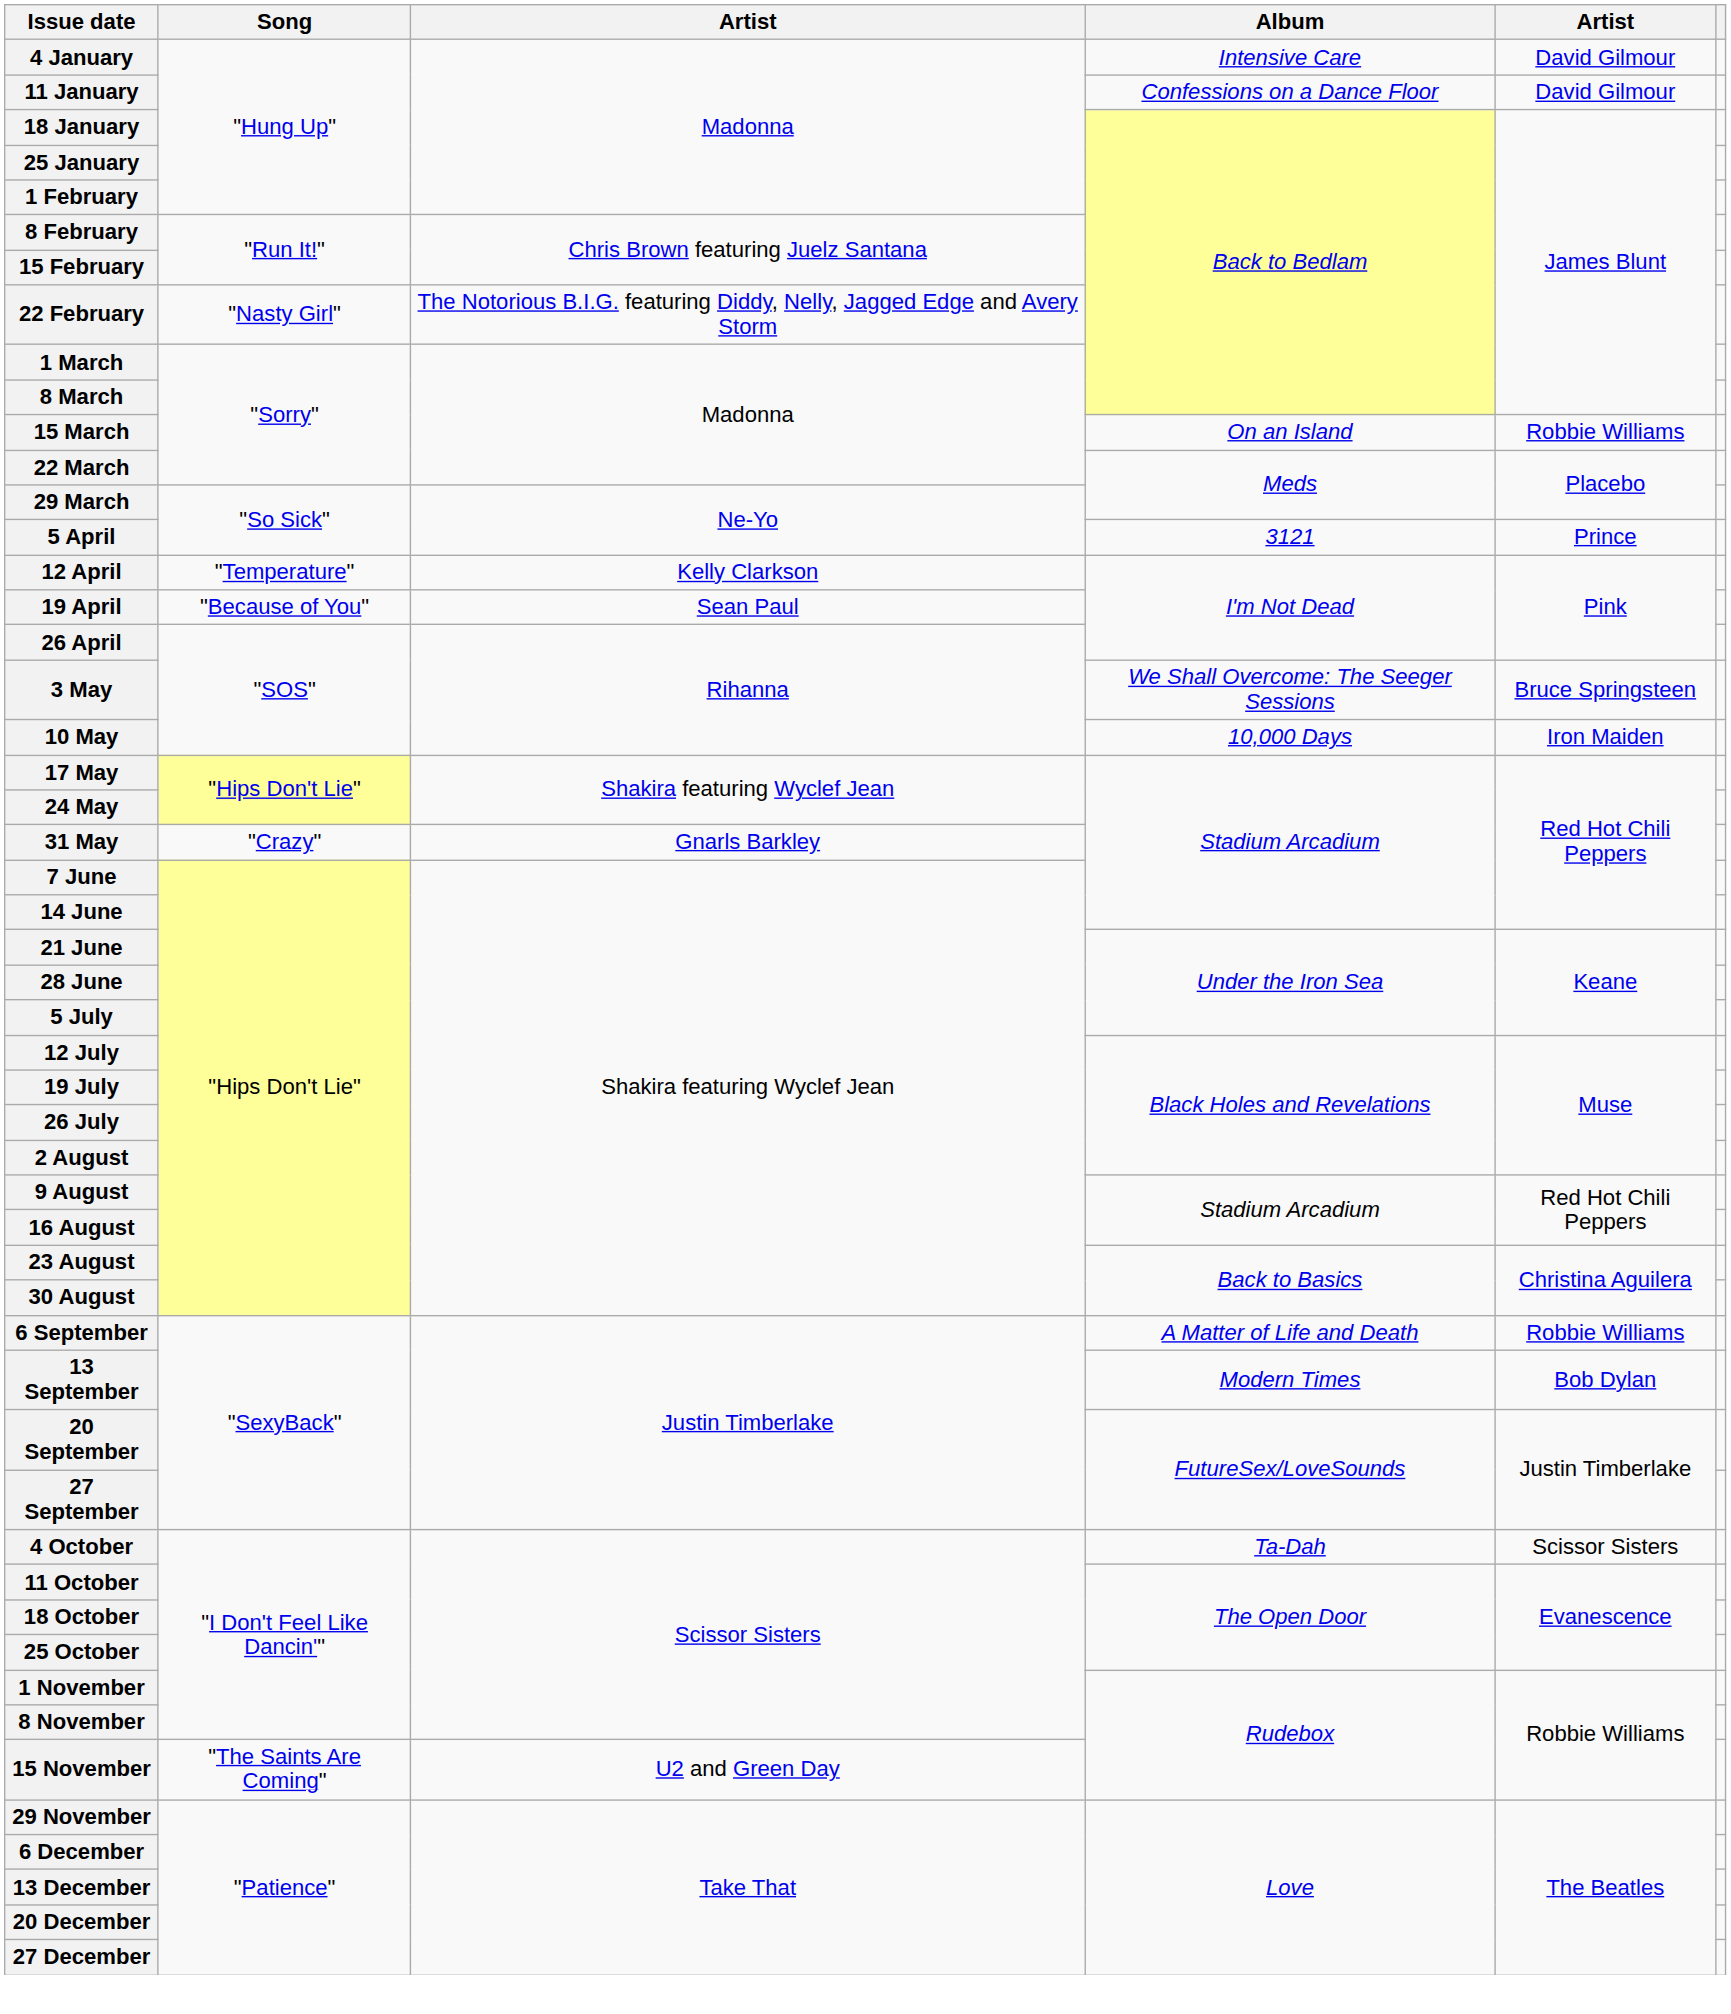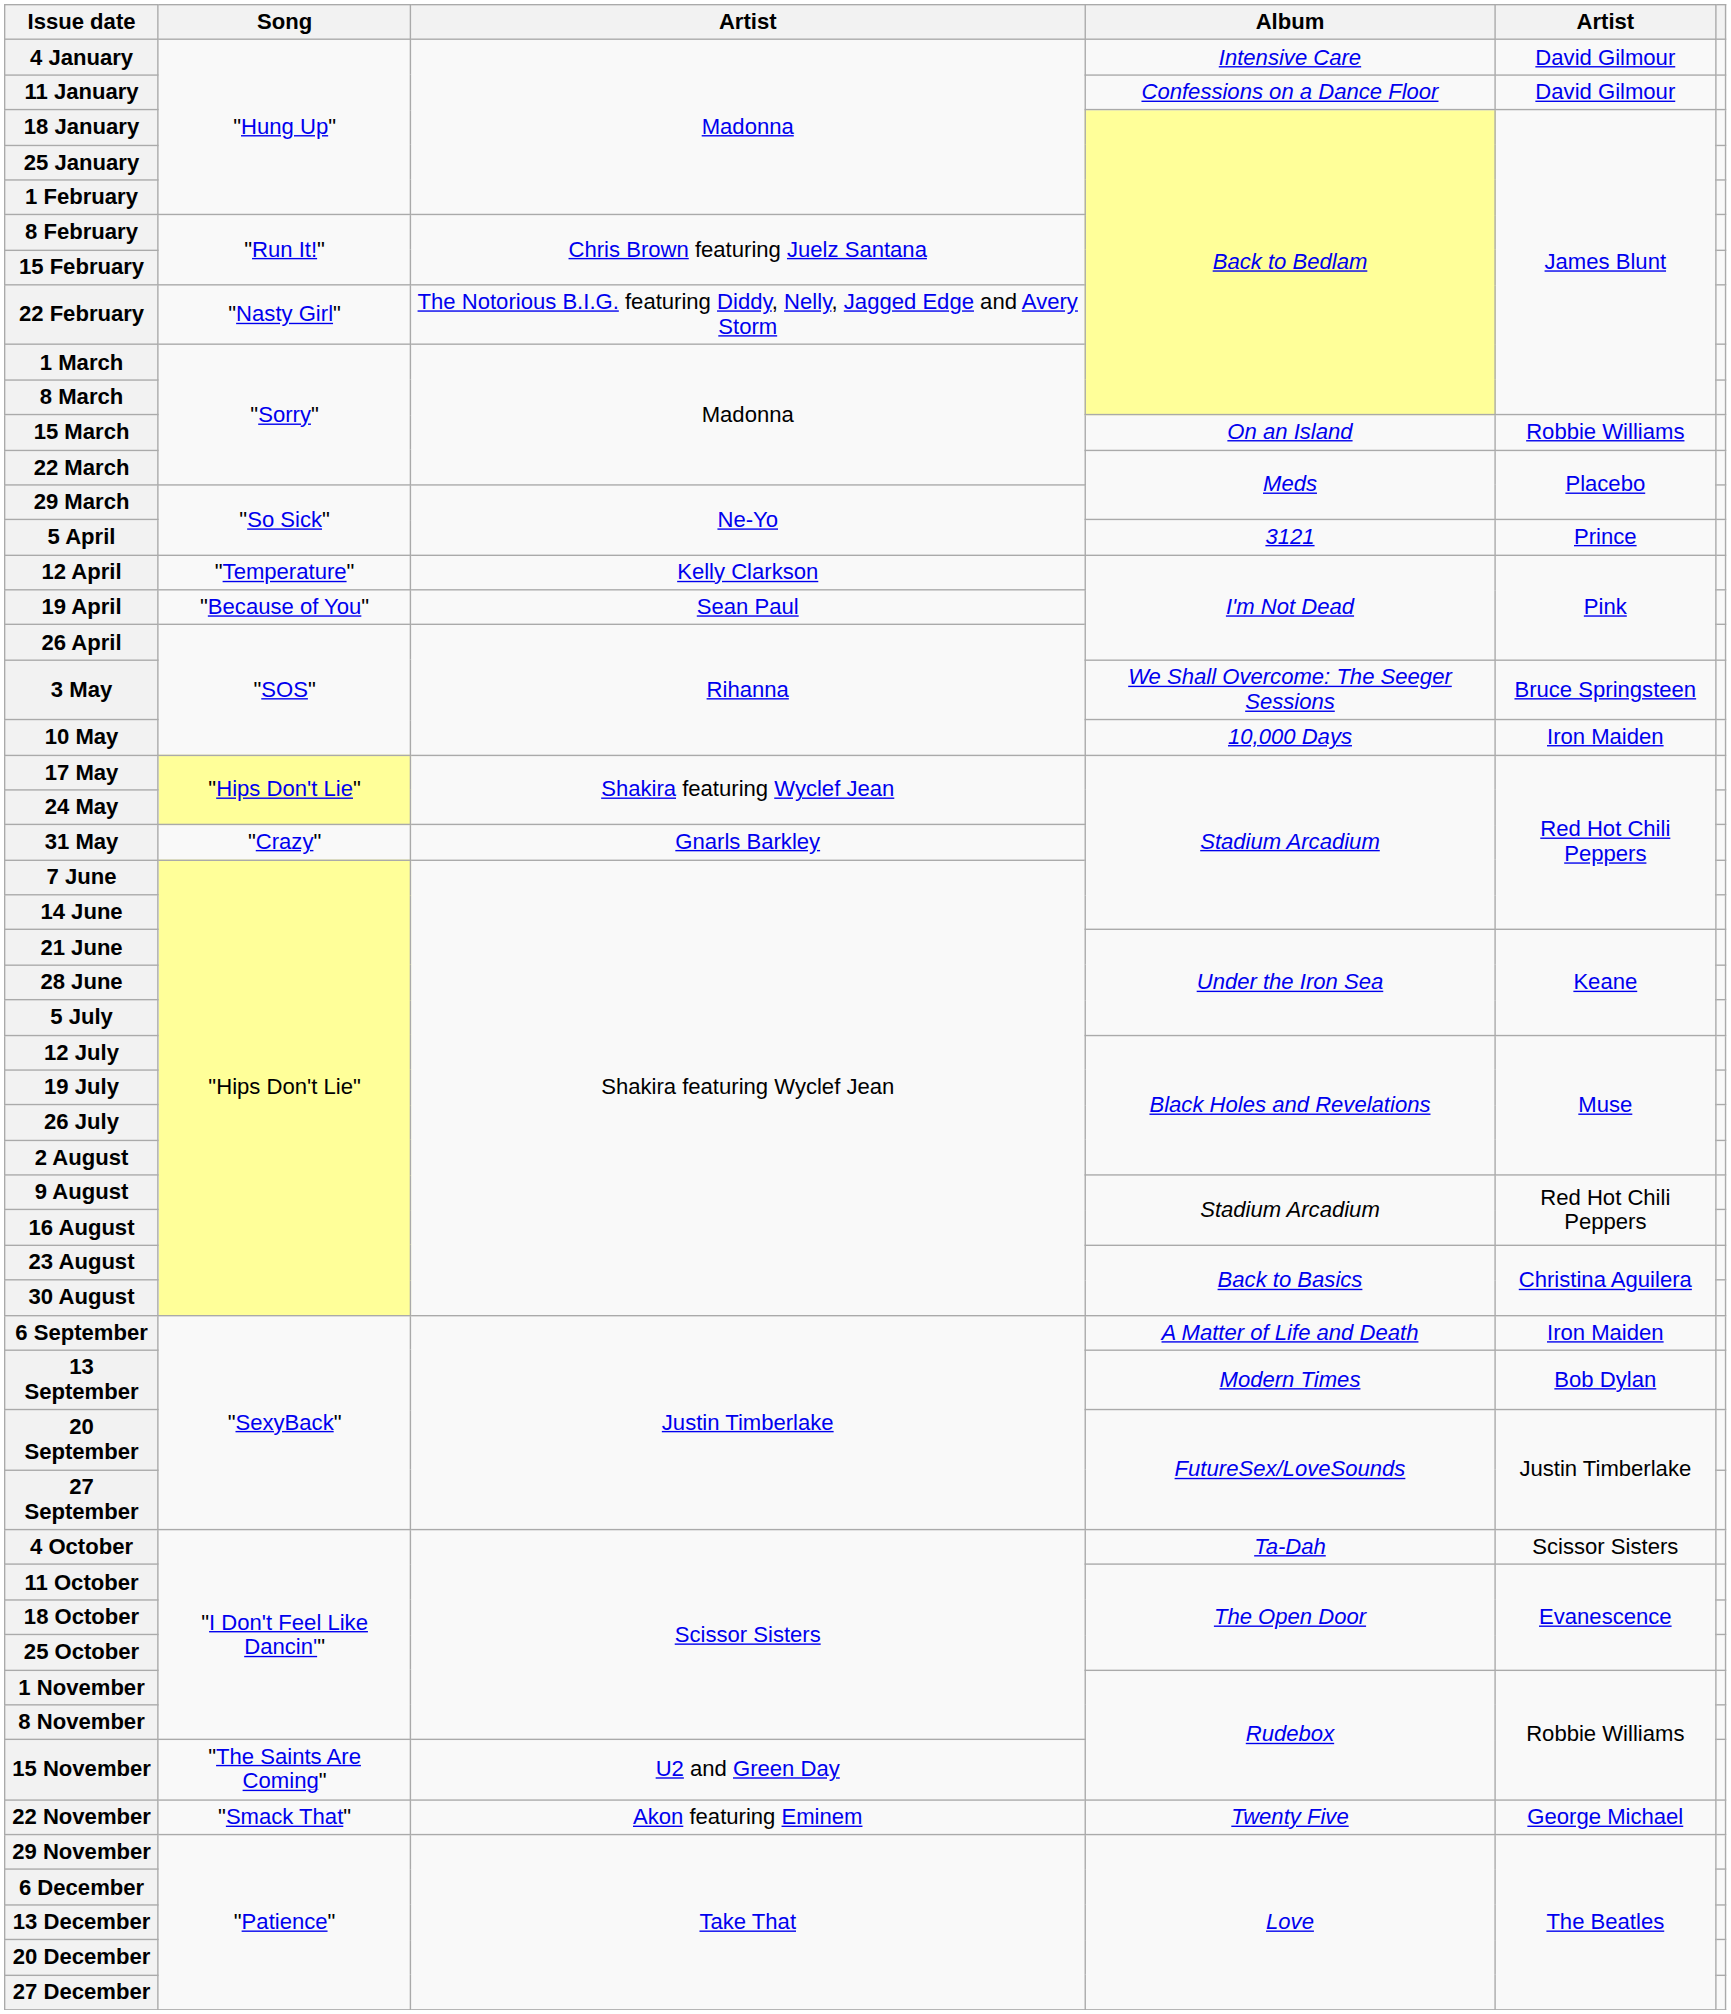 <table class="wikitable plainrowheaders" style="text-align:center">
 <tr>
 <th scope="col" style="width:6.5em;">Issue date</th>
 <th scope="col">Song</th>
 <th scope="col">Artist</th>
 <th scope="col">Album</th>
 <th scope="col">Artist</th>
 <th scope="col"></th>
 </tr>
 <tr>
 <th scope="row">4 January</th>
 <td rowspan="5">"<a href='#'>Hung Up</a>"</td>
 <td rowspan="5"><a href='#'>Madonna</a></td>
 <td><em><a href='#'>Intensive Care</a></em></td>
 <td><a href='#'>David Gilmour</a></td>
 <td></td>
 </tr>
 <tr>
 <th scope="row">11 January</th>
 <td><em><a href='#'>Confessions on a Dance Floor</a></em></td>
 <td><a href='#'>David Gilmour</a></td>
 <td></td>
 </tr>
 <tr>
 <th scope="row">18 January</th>
 <td bgcolor=#FFFF99 rowspan="8"><em><a href='#'>Back to Bedlam</a></em> </td>
 <td rowspan="8"><a href='#'>James Blunt</a></td>
 <td></td>
 </tr>
 <tr>
 <th scope="row">25 January</th>
 <td></td>
 </tr>
 <tr>
 <th scope="row">1 February</th>
 <td></td>
 </tr>
 <tr>
 <th scope="row">8 February</th>
 <td rowspan="2">"<a href='#'>Run It!</a>"</td>
 <td rowspan="2"><a href='#'>Chris Brown</a> featuring <a href='#'>Juelz Santana</a></td>
 <td></td>
 </tr>
 <tr>
 <th scope="row">15 February</th>
 <td></td>
 </tr>
 <tr>
 <th scope="row">22 February</th>
 <td>"<a href='#'>Nasty Girl</a>"</td>
 <td><a href='#'>The Notorious B.I.G.</a> featuring <a href='#'>Diddy</a>, <a href='#'>Nelly</a>, <a href='#'>Jagged Edge</a> and <a href='#'>Avery Storm</a></td>
 <td></td>
 </tr>
 <tr>
 <th scope="row">1 March</th>
 <td rowspan="4">"<a href='#'>Sorry</a>"</td>
 <td rowspan="4">Madonna</td>
 <td></td>
 </tr>
 <tr>
 <th scope="row">8 March</th>
 <td></td>
 </tr>
 <tr>
 <th scope="row">15 March</th>
 <td><em><a href='#'>On an Island</a></em></td>
 <td><a href='#'>Robbie Williams</a></td>
 <td></td>
 </tr>
 <tr>
 <th scope="row">22 March</th>
 <td rowspan="2"><em><a href='#'>Meds</a></em></td>
 <td rowspan="2"><a href='#'>Placebo</a></td>
 <td></td>
 </tr>
 <tr>
 <th scope="row">29 March</th>
 <td rowspan="2">"<a href='#'>So Sick</a>"</td>
 <td rowspan="2"><a href='#'>Ne-Yo</a></td>
 <td></td>
 </tr>
 <tr>
 <th scope="row">5 April</th>
 <td><em><a href='#'>3121</a></em></td>
 <td><a href='#'>Prince</a></td>
 <td></td>
 </tr>
 <tr>
 <th scope="row">12 April</th>
 <td>"<a href='#'>Temperature</a>"</td>
 <td><a href='#'>Kelly Clarkson</a></td>
 <td rowspan="3"><em><a href='#'>I'm Not Dead</a></em></td>
 <td rowspan="3"><a href='#'>Pink</a></td>
 <td></td>
 </tr>
 <tr>
 <th scope="row">19 April</th>
 <td>"<a href='#'>Because of You</a>"</td>
 <td><a href='#'>Sean Paul</a></td>
 <td></td>
 </tr>
 <tr>
 <th scope="row">26 April</th>
 <td rowspan="3">"<a href='#'>SOS</a>"</td>
 <td rowspan="3"><a href='#'>Rihanna</a></td>
 <td></td>
 </tr>
 <tr>
 <th scope="row">3 May</th>
 <td><em><a href='#'>We Shall Overcome: The Seeger Sessions</a></em></td>
 <td><a href='#'>Bruce Springsteen</a></td>
 <td></td>
 </tr>
 <tr>
 <th scope="row">10 May</th>
 <td><em><a href='#'>10,000 Days</a></em></td>
 <td><a href='#'>Iron Maiden</a></td>
 <td></td>
 </tr>
 <tr>
 <th scope="row">17 May</th>
 <td bgcolor=#FFFF99 rowspan="2">"<a href='#'>Hips Don't Lie</a>" </td>
 <td rowspan="2"><a href='#'>Shakira</a> featuring <a href='#'>Wyclef Jean</a></td>
 <td rowspan="5"><em><a href='#'>Stadium Arcadium</a></em></td>
 <td rowspan="5"><a href='#'>Red Hot Chili Peppers</a></td>
 <td></td>
 </tr>
 <tr>
 <th scope="row">24 May</th>
 <td></td>
 </tr>
 <tr>
 <th scope="row">31 May</th>
 <td>"<a href='#'>Crazy</a>"</td>
 <td><a href='#'>Gnarls Barkley</a></td>
 <td></td>
 </tr>
 <tr>
 <th scope="row">7 June</th>
 <td bgcolor=#FFFF99 rowspan="13">"Hips Don't Lie" </td>
 <td rowspan="13">Shakira featuring Wyclef Jean</td>
 <td></td>
 </tr>
 <tr>
 <th scope="row">14 June</th>
 <td></td>
 </tr>
 <tr>
 <th scope="row">21 June</th>
 <td rowspan="3"><em><a href='#'>Under the Iron Sea</a></em></td>
 <td rowspan="3"><a href='#'>Keane</a></td>
 <td></td>
 </tr>
 <tr>
 <th scope="row">28 June</th>
 <td></td>
 </tr>
 <tr>
 <th scope="row">5 July</th>
 <td></td>
 </tr>
 <tr>
 <th scope="row">12 July</th>
 <td rowspan="4"><em><a href='#'>Black Holes and Revelations</a></em></td>
 <td rowspan="4"><a href='#'>Muse</a></td>
 <td></td>
 </tr>
 <tr>
 <th scope="row">19 July</th>
 <td></td>
 </tr>
 <tr>
 <th scope="row">26 July</th>
 <td></td>
 </tr>
 <tr>
 <th scope="row">2 August</th>
 <td></td>
 </tr>
 <tr>
 <th scope="row">9 August</th>
 <td rowspan="2"><em>Stadium Arcadium</em></td>
 <td rowspan="2">Red Hot Chili Peppers</td>
 <td></td>
 </tr>
 <tr>
 <th scope="row">16 August</th>
 <td></td>
 </tr>
 <tr>
 <th scope="row">23 August</th>
 <td rowspan="2"><em><a href='#'>Back to Basics</a></em></td>
 <td rowspan="2"><a href='#'>Christina Aguilera</a></td>
 <td></td>
 </tr>
 <tr>
 <th scope="row">30 August</th>
 <td></td>
 </tr>
 <tr>
 <th scope="row">6 September</th>
 <td rowspan="4">"<a href='#'>SexyBack</a>"</td>
 <td rowspan="4"><a href='#'>Justin Timberlake</a></td>
 <td><em><a href='#'>A Matter of Life and Death</a></em></td>
-<td><a href='#'>Robbie Williams</a></td>
+<td><a href='#'>Iron Maiden</a></td>
 <td></td>
 </tr>
 <tr>
 <th scope="row">13 September</th>
 <td><em><a href='#'>Modern Times</a></em></td>
 <td><a href='#'>Bob Dylan</a></td>
 <td></td>
 </tr>
 <tr>
 <th scope="row">20 September</th>
 <td rowspan="2"><em><a href='#'>FutureSex/LoveSounds</a></em></td>
 <td rowspan="2">Justin Timberlake</td>
 <td></td>
 </tr>
 <tr>
 <th scope="row">27 September</th>
 <td></td>
 </tr>
 <tr>
 <th scope="row">4 October</th>
 <td rowspan="6">"<a href='#'>I Don't Feel Like Dancin'</a>"</td>
 <td rowspan="6"><a href='#'>Scissor Sisters</a></td>
 <td><em><a href='#'>Ta-Dah</a></em></td>
 <td>Scissor Sisters</td>
 <td></td>
 </tr>
 <tr>
 <th scope="row">11 October</th>
 <td rowspan="3"><em><a href='#'>The Open Door</a></em></td>
 <td rowspan="3"><a href='#'>Evanescence</a></td>
 <td></td>
 </tr>
 <tr>
 <th scope="row">18 October</th>
 <td></td>
 </tr>
 <tr>
 <th scope="row">25 October</th>
 <td></td>
 </tr>
 <tr>
 <th scope="row">1 November</th>
 <td rowspan="3"><em><a href='#'>Rudebox</a></em></td>
 <td rowspan="3">Robbie Williams</td>
 <td></td>
 </tr>
 <tr>
 <th scope="row">8 November</th>
 <td></td>
 </tr>
 <tr>
 <th scope="row">15 November</th>
 <td>"<a href='#'>The Saints Are Coming</a>"</td>
 <td><a href='#'>U2</a> and <a href='#'>Green Day</a></td>
 <td></td>
 </tr>
 <tr>
+<th scope="row">22 November</th>
+<td>"<a href='#'>Smack That</a>"</td>
+<td><a href='#'>Akon</a> featuring <a href='#'>Eminem</a></td>
+<td><em><a href='#'>Twenty Five</a></em></td>
+<td><a href='#'>George Michael</a></td>
+<td></td>
+</tr>
+<tr>
 <th scope="row">29 November</th>
 <td rowspan="5">"<a href='#'>Patience</a>"</td>
 <td rowspan="5"><a href='#'>Take That</a></td>
 <td rowspan="5"><em><a href='#'>Love</a></em></td>
 <td rowspan="5"><a href='#'>The Beatles</a></td>
 <td></td>
 </tr>
 <tr>
 <th scope="row">6 December</th>
 <td></td>
 </tr>
 <tr>
 <th scope="row">13 December</th>
 <td></td>
 </tr>
 <tr>
 <th scope="row">20 December</th>
 <td></td>
 </tr>
 <tr>
 <th scope="row">27 December</th>
 <td></td>
 </tr>
 </table>
